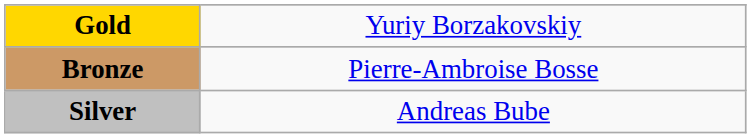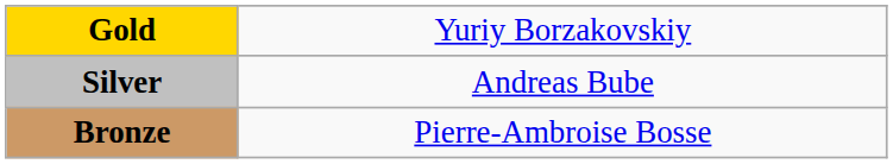 <table class="wikitable" style=" text-align:center; " width="35%">
 <tr>
 <td bgcolor="gold"><strong>Gold</strong></td>
 <td><a href='#'>Yuriy Borzakovskiy</a> <br>  <small><em></em></small></td>
 </tr>
 <tr>
+<td bgcolor="silver"><strong>Silver</strong></td>
+<td><a href='#'>Andreas Bube</a> <br>  <small><em></em></small></td>
+</tr>
+<tr>
 <td bgcolor="CC9966"><strong>Bronze</strong></td>
 <td><a href='#'>Pierre-Ambroise Bosse</a> <br>  <small><em></em></small></td>
 </tr>
-<tr>
-<td bgcolor="silver"><strong>Silver</strong></td>
-<td><a href='#'>Andreas Bube</a> <br>  <small><em></em></small></td>
-</tr>
 </table>
